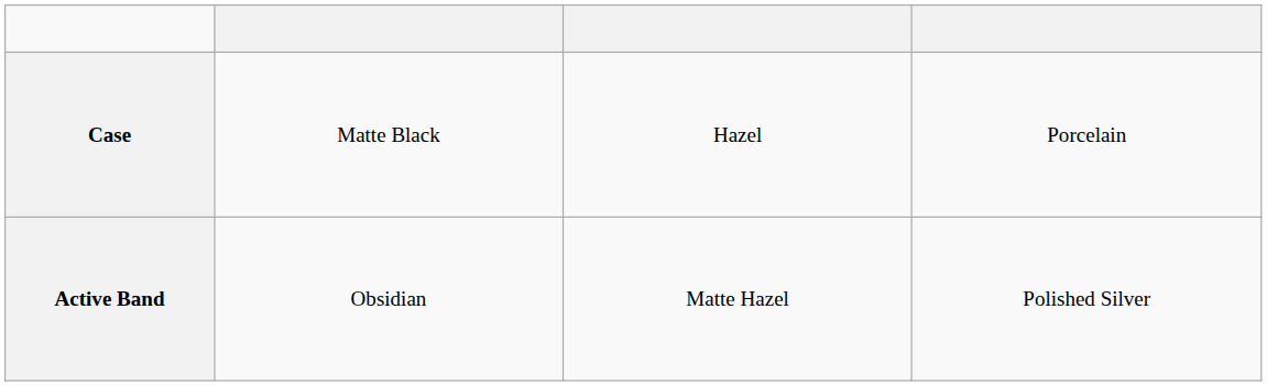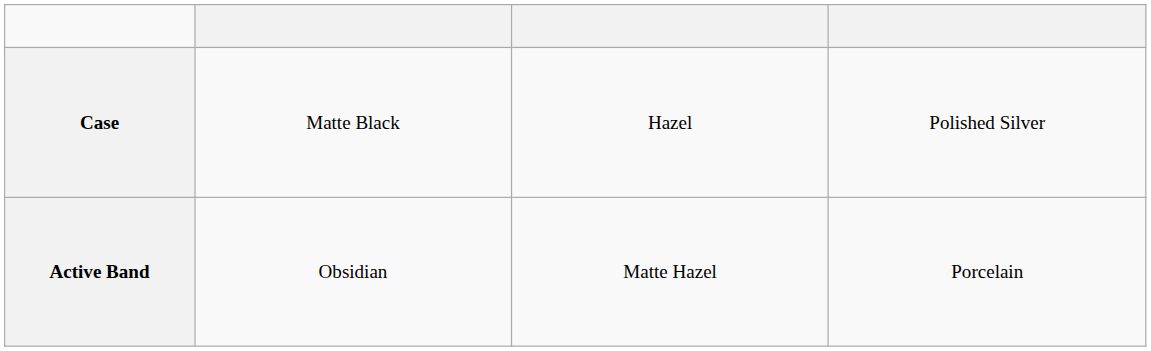 <table class="wikitable" style="text-align: center; width:60em; height:18em;">
 <tr>
 <td></td>
 <th style="width:12em;"></th>
 <th style="width:12em;"></th>
 <th style="width:12em;"></th>
 </tr>
 <tr>
 <th style="width:7em">Case</th>
 <td> Matte Black</td>
 <td> Hazel</td>
-<td> Porcelain</td>
+<td> Polished Silver</td>
 </tr>
 <tr>
 <th>Active Band</th>
 <td> Obsidian</td>
 <td> Matte Hazel</td>
-<td> Polished Silver</td>
+<td> Porcelain</td>
 </tr>
 </table>
